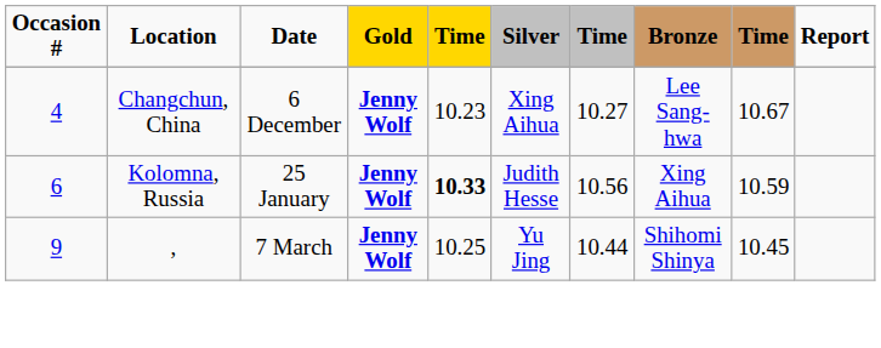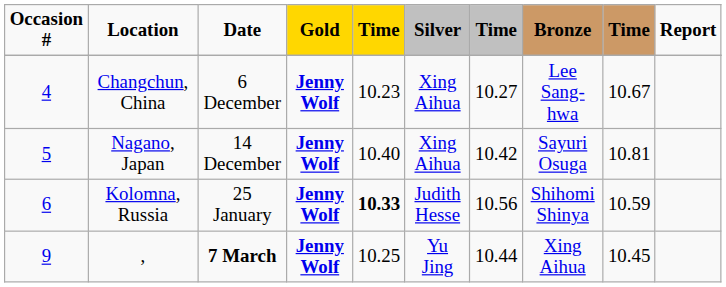 <table class="wikitable">
 <tr>
 <td width="80" align="center"><strong>Occasion #</strong></td>
 <td width="200" align="center"><strong>Location</strong></td>
 <td width="100" align="center"><strong>Date</strong></td>
 <td width="150" bgcolor="gold" align="center"><strong>Gold</strong></td>
 <td width="50" bgcolor="gold" align="center"><strong>Time</strong></td>
 <td width="150" bgcolor="silver" align="center"><strong>Silver</strong></td>
 <td width="50" bgcolor="silver" align="center"><strong>Time</strong></td>
 <td width="150" bgcolor="#CC9966" align="center"><strong>Bronze</strong></td>
 <td width="50" bgcolor="#CC9966" align="center"><strong>Time</strong></td>
 <td width="50" align="center"><strong>Report</strong></td>
 </tr>
 <tr bgcolor="#cccccc">
 </tr>
 <tr>
 <td align="center"><a href='#'>4</a></td>
 <td align="center"><a href='#'>Changchun</a>, China</td>
 <td align="center">6 December</td>
 <td align="center"><strong><a href='#'>Jenny Wolf</a></strong><br><small></small></td>
 <td align="center">10.23</td>
 <td align="center"><a href='#'>Xing Aihua</a><br><small></small></td>
 <td align="center">10.27</td>
 <td align="center"><a href='#'>Lee Sang-hwa</a><br><small></small></td>
 <td align="center">10.67</td>
 <td align="center"></td>
 </tr>
 <tr>
+<td align="center"><a href='#'>5</a></td>
+<td align="center"><a href='#'>Nagano</a>, Japan</td>
+<td align="center">14 December</td>
+<td align="center"><strong><a href='#'>Jenny Wolf</a></strong><br><small></small></td>
+<td align="center">10.40</td>
+<td align="center"><a href='#'>Xing Aihua</a><br><small></small></td>
+<td align="center">10.42</td>
+<td align="center"><a href='#'>Sayuri Osuga</a><br><small></small></td>
+<td align="center">10.81</td>
+<td align="center"></td>
+</tr>
+<tr>
 <td align="center"><a href='#'>6</a></td>
 <td align="center"><a href='#'>Kolomna</a>, Russia</td>
 <td align="center">25 January</td>
 <td align="center"><strong><a href='#'>Jenny Wolf</a></strong><br><small></small></td>
 <td align="center"><strong>10.33</strong></td>
 <td align="center"><a href='#'>Judith Hesse</a><br><small></small></td>
 <td align="center">10.56</td>
-<td align="center"><a href='#'>Xing Aihua</a><br><small></small></td>
+<td align="center"><a href='#'>Shihomi Shinya</a><br><small></small></td>
 <td align="center">10.59</td>
 <td align="center"></td>
 </tr>
 <tr>
 <td align="center"><a href='#'>9</a></td>
 <td align="center">, </td>
-<td align="center">7 March</td>
+<td align="center"><strong>7 March</strong></td>
 <td align="center"><strong><a href='#'>Jenny Wolf</a></strong><br><small></small></td>
 <td align="center">10.25</td>
 <td align="center"><a href='#'>Yu Jing</a><br><small></small></td>
 <td align="center">10.44</td>
-<td align="center"><a href='#'>Shihomi Shinya</a><br><small></small></td>
+<td align="center"><a href='#'>Xing Aihua</a><br><small></small></td>
 <td align="center">10.45</td>
 <td align="center"></td>
 </tr>
 </table>
